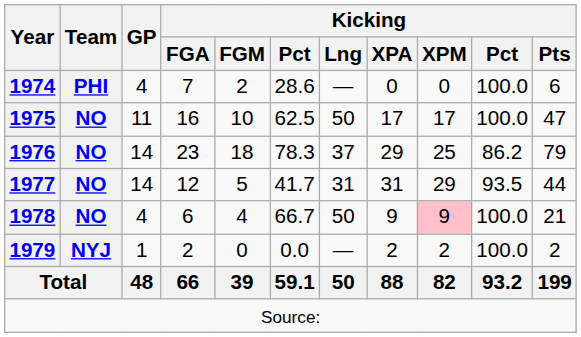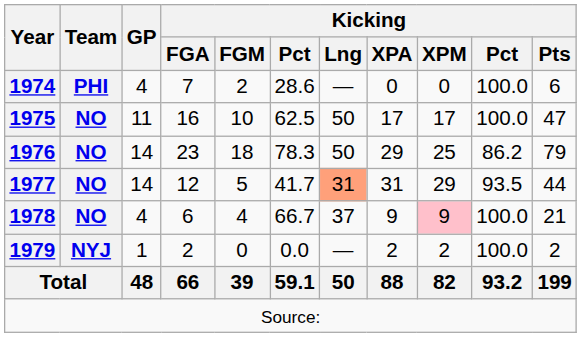 <table class=wikitable style="text-align:center;">
 <tr>
 <th rowspan=2>Year</th>
 <th rowspan=2>Team</th>
 <th rowspan=2>GP</th>
 <th colspan=8>Kicking</th>
 </tr>
 <tr>
 <th>FGA</th>
 <th>FGM</th>
 <th>Pct</th>
 <th>Lng</th>
 <th>XPA</th>
 <th>XPM</th>
 <th>Pct</th>
 <th>Pts</th>
 </tr>
 <tr>
 <th><a href='#'>1974</a></th>
 <th><a href='#'>PHI</a></th>
 <td>4</td>
 <td>7</td>
 <td>2</td>
 <td>28.6</td>
 <td>—</td>
 <td>0</td>
 <td>0</td>
 <td>100.0</td>
 <td>6</td>
 </tr>
 <tr>
 <th><a href='#'>1975</a></th>
 <th><a href='#'>NO</a></th>
 <td>11</td>
 <td>16</td>
 <td>10</td>
 <td>62.5</td>
 <td>50</td>
 <td>17</td>
 <td>17</td>
 <td>100.0</td>
 <td>47</td>
 </tr>
 <tr>
 <th><a href='#'>1976</a></th>
 <th><a href='#'>NO</a></th>
 <td>14</td>
 <td>23</td>
 <td>18</td>
 <td>78.3</td>
-<td>37</td>
+<td>50</td>
 <td>29</td>
 <td>25</td>
 <td>86.2</td>
 <td>79</td>
 </tr>
 <tr>
 <th><a href='#'>1977</a></th>
 <th><a href='#'>NO</a></th>
 <td>14</td>
 <td>12</td>
 <td>5</td>
 <td>41.7</td>
-<td>31</td>
+<td style="background: lightsalmon;">31</td>
 <td>31</td>
 <td>29</td>
 <td>93.5</td>
 <td>44</td>
 </tr>
 <tr>
 <th><a href='#'>1978</a></th>
 <th><a href='#'>NO</a></th>
 <td>4</td>
 <td>6</td>
 <td>4</td>
 <td>66.7</td>
-<td>50</td>
+<td>37</td>
 <td>9</td>
 <td style="background: pink;">9</td>
 <td>100.0</td>
 <td>21</td>
 </tr>
 <tr>
 <th><a href='#'>1979</a></th>
 <th><a href='#'>NYJ</a></th>
 <td>1</td>
 <td>2</td>
 <td>0</td>
 <td>0.0</td>
 <td>—</td>
 <td>2</td>
 <td>2</td>
 <td>100.0</td>
 <td>2</td>
 </tr>
 <tr>
 <th colspan=2>Total</th>
 <th>48</th>
 <th>66</th>
 <th>39</th>
 <th>59.1</th>
 <th>50</th>
 <th>88</th>
 <th>82</th>
 <th>93.2</th>
 <th>199</th>
 </tr>
 <tr>
 <td colspan="11"><small>Source: </small></td>
 </tr>
 </table>
